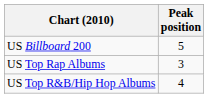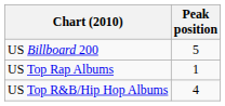 <table class="wikitable sortable">
 <tr>
 <th>Chart (2010)</th>
 <th>Peak<br>position</th>
 </tr>
 <tr>
 <td>US <a href='#'><em>Billboard</em> 200</a></td>
 <td align=center>5</td>
 </tr>
 <tr>
 <td>US <a href='#'>Top Rap Albums</a></td>
-<td align=center>3</td>
+<td align=center>1</td>
 </tr>
 <tr>
 <td>US <a href='#'>Top R&B/Hip Hop Albums</a></td>
 <td align=center>4</td>
 </tr>
 </table>
